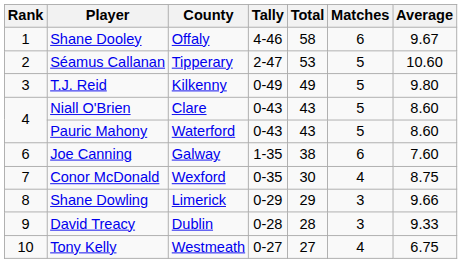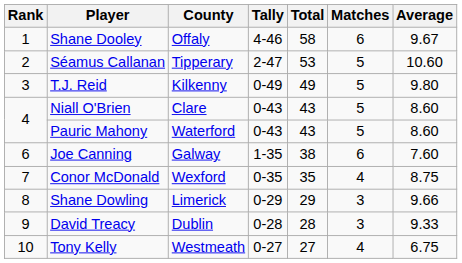 <table class="wikitable sortable">
 <tr>
 <th>Rank</th>
 <th>Player</th>
 <th>County</th>
 <th class="unsortable">Tally</th>
 <th>Total</th>
 <th>Matches</th>
 <th>Average</th>
 </tr>
 <tr>
 <td rowspan=1 align=center>1</td>
 <td><a href='#'>Shane Dooley</a></td>
 <td> <a href='#'>Offaly</a></td>
 <td align=center>4-46</td>
 <td align=center>58</td>
 <td align=center>6</td>
 <td align=center>9.67</td>
 </tr>
 <tr>
 <td rowspan=1 align=center>2</td>
 <td><a href='#'>Séamus Callanan</a></td>
 <td> <a href='#'>Tipperary</a></td>
 <td align=center>2-47</td>
 <td align=center>53</td>
 <td align=center>5</td>
 <td align=center>10.60</td>
 </tr>
 <tr>
 <td rowspan=1 align=center>3</td>
 <td><a href='#'>T.J. Reid</a></td>
 <td> <a href='#'>Kilkenny</a></td>
 <td align=center>0-49</td>
 <td align=center>49</td>
 <td align=center>5</td>
 <td align=center>9.80</td>
 </tr>
 <tr>
 <td rowspan=2 align=center>4</td>
 <td><a href='#'>Niall O'Brien</a></td>
 <td> <a href='#'>Clare</a></td>
 <td align=center>0-43</td>
 <td align=center>43</td>
 <td align=center>5</td>
 <td align=center>8.60</td>
 </tr>
 <tr>
 <td><a href='#'>Pauric Mahony</a></td>
 <td> <a href='#'>Waterford</a></td>
 <td align=center>0-43</td>
 <td align=center>43</td>
 <td align=center>5</td>
 <td align=center>8.60</td>
 </tr>
 <tr>
 <td rowspan=1 align=center>6</td>
 <td><a href='#'>Joe Canning</a></td>
 <td> <a href='#'>Galway</a></td>
 <td align=center>1-35</td>
 <td align=center>38</td>
 <td align=center>6</td>
 <td align=center>7.60</td>
 </tr>
 <tr>
 <td rowspan=1 align=center>7</td>
 <td><a href='#'>Conor McDonald</a></td>
 <td> <a href='#'>Wexford</a></td>
 <td align=center>0-35</td>
-<td align=center>30</td>
+<td align=center>35</td>
 <td align=center>4</td>
 <td align=center>8.75</td>
 </tr>
 <tr>
 <td rowspan=1 align=center>8</td>
 <td><a href='#'>Shane Dowling</a></td>
 <td> <a href='#'>Limerick</a></td>
 <td align=center>0-29</td>
 <td align=center>29</td>
 <td align=center>3</td>
 <td align=center>9.66</td>
 </tr>
 <tr>
 <td rowspan=1 align=center>9</td>
 <td><a href='#'>David Treacy</a></td>
 <td> <a href='#'>Dublin</a></td>
 <td align=center>0-28</td>
 <td align=center>28</td>
 <td align=center>3</td>
 <td align=center>9.33</td>
 </tr>
 <tr>
 <td rowspan=1 align=center>10</td>
 <td><a href='#'>Tony Kelly</a></td>
 <td> <a href='#'>Westmeath</a></td>
 <td align=center>0-27</td>
 <td align=center>27</td>
 <td align=center>4</td>
 <td align=center>6.75</td>
 </tr>
 </table>
